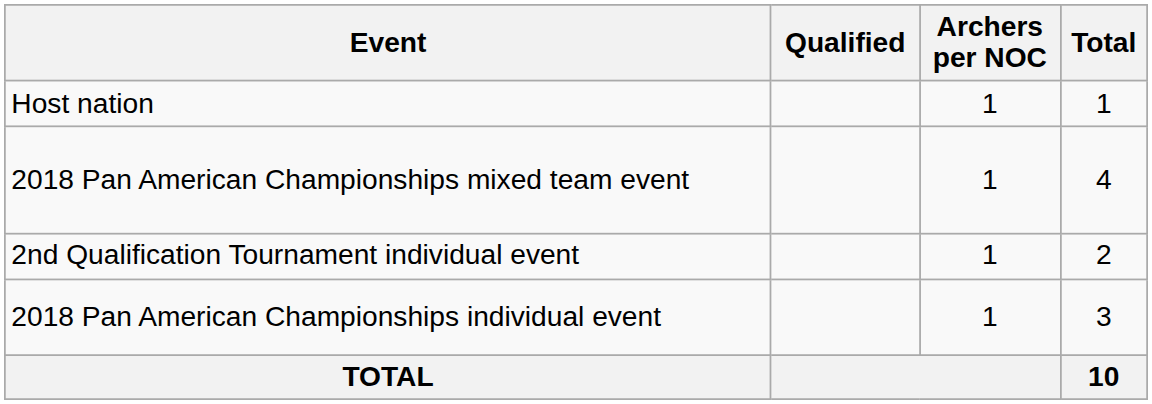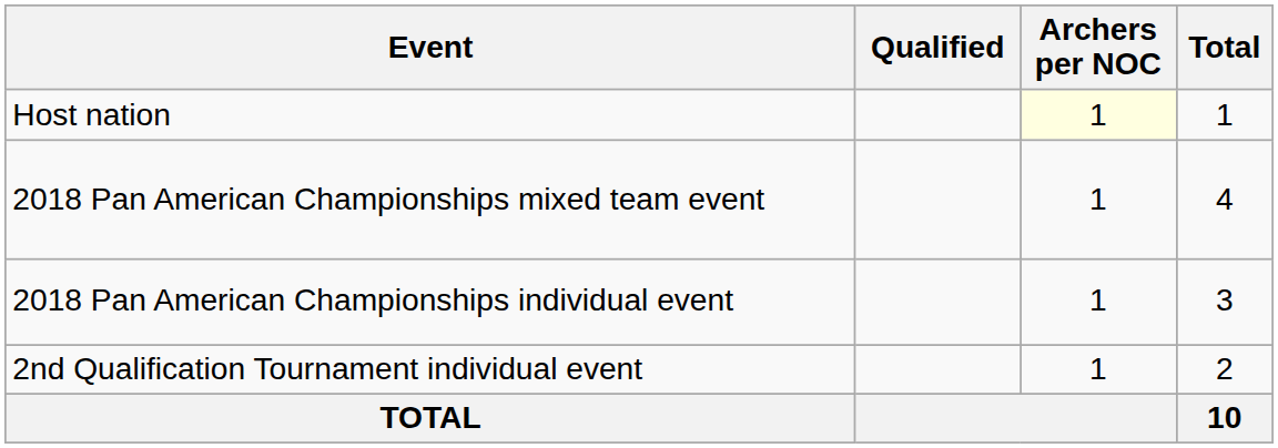 <table class="wikitable" width=650>
 <tr>
 <th>Event</th>
 <th>Qualified</th>
 <th>Archers<br> per NOC</th>
 <th>Total</th>
 </tr>
 <tr>
 <td>Host nation</td>
 <td></td>
-<td align="center">1</td>
+<td align="center" style="background: lightyellow;">1</td>
 <td align="center">1</td>
 </tr>
 <tr>
 <td>2018 Pan American Championships mixed team event</td>
 <td><br><br><br></td>
 <td align="center">1</td>
 <td align="center">4</td>
 </tr>
 <tr>
+<td>2018 Pan American Championships individual event</td>
+<td><br><br></td>
+<td align="center">1</td>
+<td align="center">3</td>
+</tr>
+<tr>
 <td>2nd Qualification Tournament individual event</td>
 <td><br></td>
 <td align="center">1</td>
 <td align="center">2</td>
-</tr>
-<tr>
-<td>2018 Pan American Championships individual event</td>
-<td><br><br></td>
-<td align="center">1</td>
-<td align="center">3</td>
 </tr>
 <tr>
 <th>TOTAL</th>
 <th colspan="2"></th>
 <th>10</th>
 </tr>
 </table>
